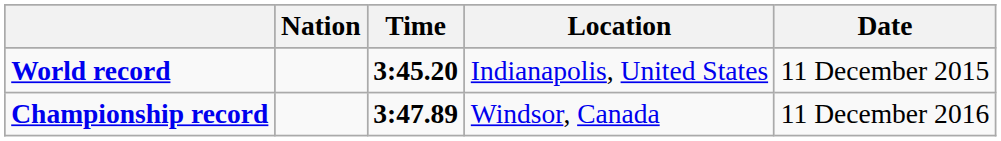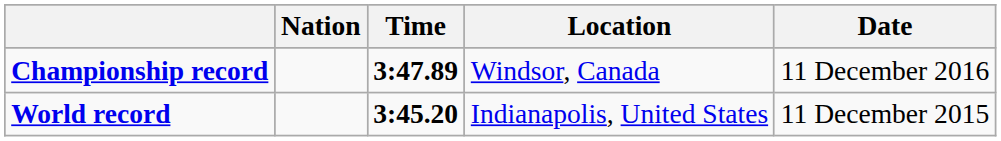 <table class=wikitable>
 <tr>
 <th></th>
 <th>Nation</th>
 <th>Time</th>
 <th>Location</th>
 <th>Date</th>
 </tr>
 <tr>
+<td><strong><a href='#'>Championship record</a></strong></td>
+<td align=left></td>
+<td><strong>3:47.89</strong></td>
+<td><a href='#'>Windsor</a>, <a href='#'>Canada</a></td>
+<td>11 December 2016</td>
+</tr>
+<tr>
 <td><strong><a href='#'>World record</a></strong></td>
 <td align=left></td>
 <td><strong>3:45.20</strong></td>
 <td><a href='#'>Indianapolis</a>, <a href='#'>United States</a></td>
 <td>11 December 2015</td>
 </tr>
-<tr>
-<td><strong><a href='#'>Championship record</a></strong></td>
-<td align=left></td>
-<td><strong>3:47.89</strong></td>
-<td><a href='#'>Windsor</a>, <a href='#'>Canada</a></td>
-<td>11 December 2016</td>
-</tr>
 </table>
